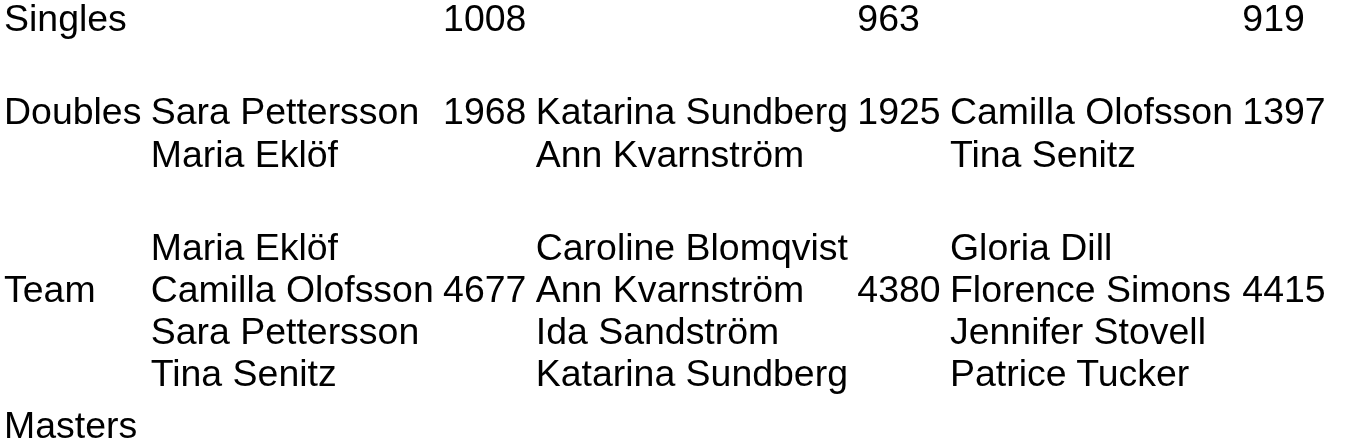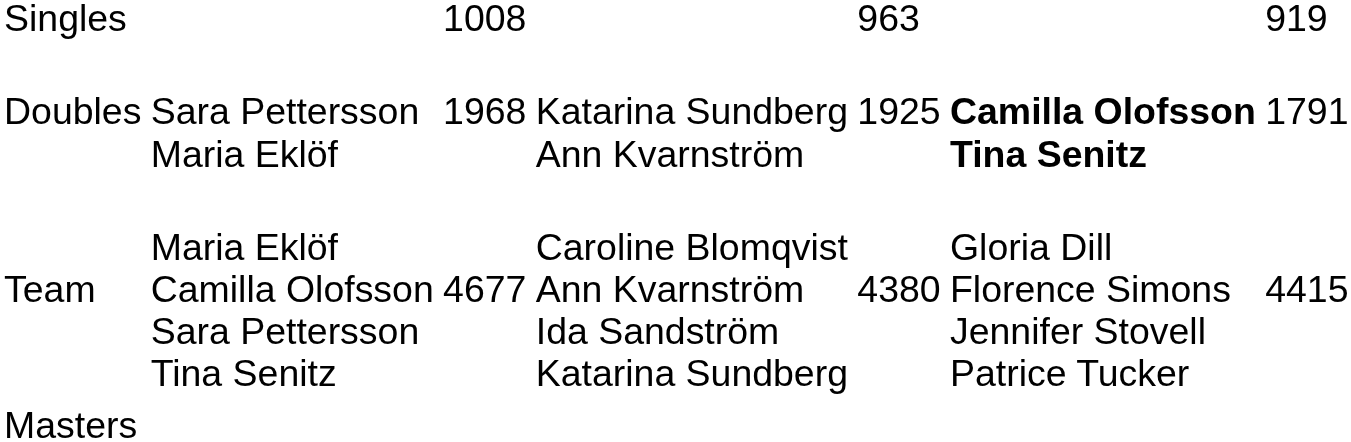 <table>
 <tr>
 <td>Singles</td>
 <td></td>
 <td>1008</td>
 <td></td>
 <td>963</td>
 <td></td>
 <td>919</td>
 </tr>
 <tr>
 <td>Doubles</td>
 <td><br>Sara Pettersson<br>Maria Eklöf</td>
 <td>1968</td>
 <td><br>Katarina Sundberg<br>Ann Kvarnström</td>
 <td>1925</td>
-<td><br>Camilla Olofsson<br>Tina Senitz</td>
-<td>1397</td>
+<td><strong><br>Camilla Olofsson<br>Tina Senitz</strong></td>
+<td>1791</td>
 </tr>
 <tr>
 <td>Team</td>
 <td><br>Maria Eklöf<br>Camilla Olofsson<br>Sara Pettersson<br>Tina Senitz</td>
 <td>4677</td>
 <td><br>Caroline Blomqvist<br>Ann Kvarnström<br>Ida Sandström<br>Katarina Sundberg</td>
 <td>4380</td>
 <td><br>Gloria Dill<br>Florence Simons<br>Jennifer Stovell<br>Patrice Tucker</td>
 <td>4415</td>
 </tr>
 <tr>
 <td>Masters</td>
 <td colspan=2></td>
 <td colspan=2></td>
 <td colspan=2></td>
 </tr>
 </table>
